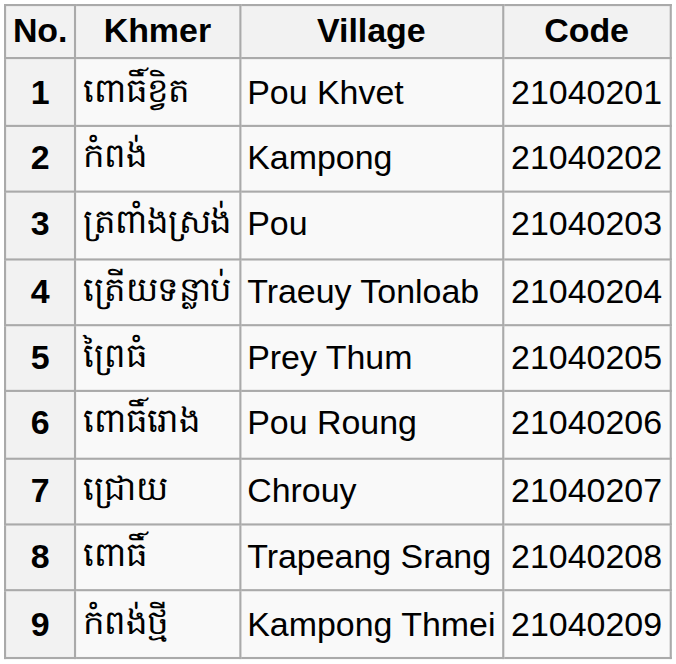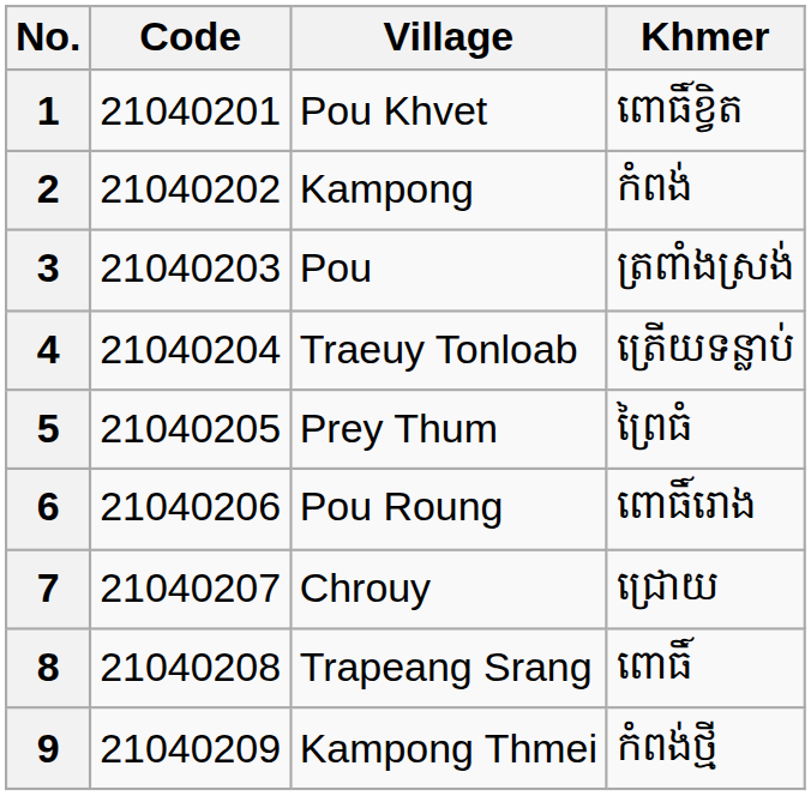 <table class="wikitable sortable mw-collapsible">
 <tr>
 <th>No.</th>
+<th>Code</th>
+<th>Village</th>
 <th>Khmer</th>
-<th>Village</th>
-<th>Code</th>
 </tr>
 <tr>
 <th>1</th>
+<td>21040201</td>
+<td>Pou Khvet</td>
 <td>ពោធិ៍ខ្វិត</td>
-<td>Pou Khvet</td>
-<td>21040201</td>
 </tr>
 <tr>
 <th>2</th>
+<td>21040202</td>
+<td>Kampong</td>
 <td>កំពង់</td>
-<td>Kampong</td>
-<td>21040202</td>
 </tr>
 <tr>
 <th>3</th>
+<td>21040203</td>
+<td>Pou</td>
 <td>ត្រពាំងស្រង់</td>
-<td>Pou</td>
-<td>21040203</td>
 </tr>
 <tr>
 <th>4</th>
+<td>21040204</td>
+<td>Traeuy Tonloab</td>
 <td>ត្រើយទន្លាប់</td>
-<td>Traeuy Tonloab</td>
-<td>21040204</td>
 </tr>
 <tr>
 <th>5</th>
+<td>21040205</td>
+<td>Prey Thum</td>
 <td>ព្រៃធំ</td>
-<td>Prey Thum</td>
-<td>21040205</td>
 </tr>
 <tr>
 <th>6</th>
+<td>21040206</td>
+<td>Pou Roung</td>
 <td>ពោធិ៍រោង</td>
-<td>Pou Roung</td>
-<td>21040206</td>
 </tr>
 <tr>
 <th>7</th>
+<td>21040207</td>
+<td>Chrouy</td>
 <td>ជ្រោយ</td>
-<td>Chrouy</td>
-<td>21040207</td>
 </tr>
 <tr>
 <th>8</th>
+<td>21040208</td>
+<td>Trapeang Srang</td>
 <td>ពោធិ៍</td>
-<td>Trapeang Srang</td>
-<td>21040208</td>
 </tr>
 <tr>
 <th>9</th>
+<td>21040209</td>
+<td>Kampong Thmei</td>
 <td>កំពង់ថ្មី</td>
-<td>Kampong Thmei</td>
-<td>21040209</td>
 </tr>
 </table>
